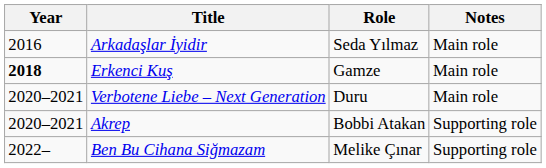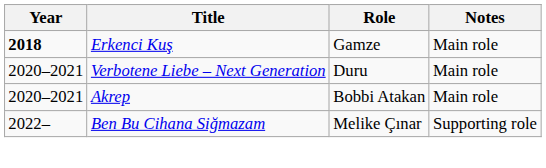 <table class="wikitable sortable">
 <tr>
 <th>Year</th>
 <th>Title</th>
 <th>Role</th>
 <th class="unsortable">Notes</th>
-</tr>
-<tr>
-<td>2016</td>
-<td><em><a href='#'>Arkadaşlar İyidir</a></em></td>
-<td>Seda Yılmaz</td>
-<td>Main role</td>
 </tr>
 <tr>
 <td><strong>2018</strong></td>
 <td><em><a href='#'>Erkenci Kuş</a></em></td>
 <td>Gamze</td>
 <td>Main role</td>
 </tr>
 <tr>
 <td>2020–2021</td>
 <td><em><a href='#'>Verbotene Liebe – Next Generation</a></em></td>
 <td>Duru</td>
 <td>Main role</td>
 </tr>
 <tr>
 <td>2020–2021</td>
 <td><em><a href='#'>Akrep</a></em></td>
 <td>Bobbi Atakan</td>
-<td>Supporting role</td>
+<td>Main role</td>
 </tr>
 <tr>
 <td>2022–</td>
 <td><em><a href='#'>Ben Bu Cihana Siğmazam</a></em></td>
 <td>Melike Çınar</td>
 <td>Supporting role</td>
 </tr>
 </table>
